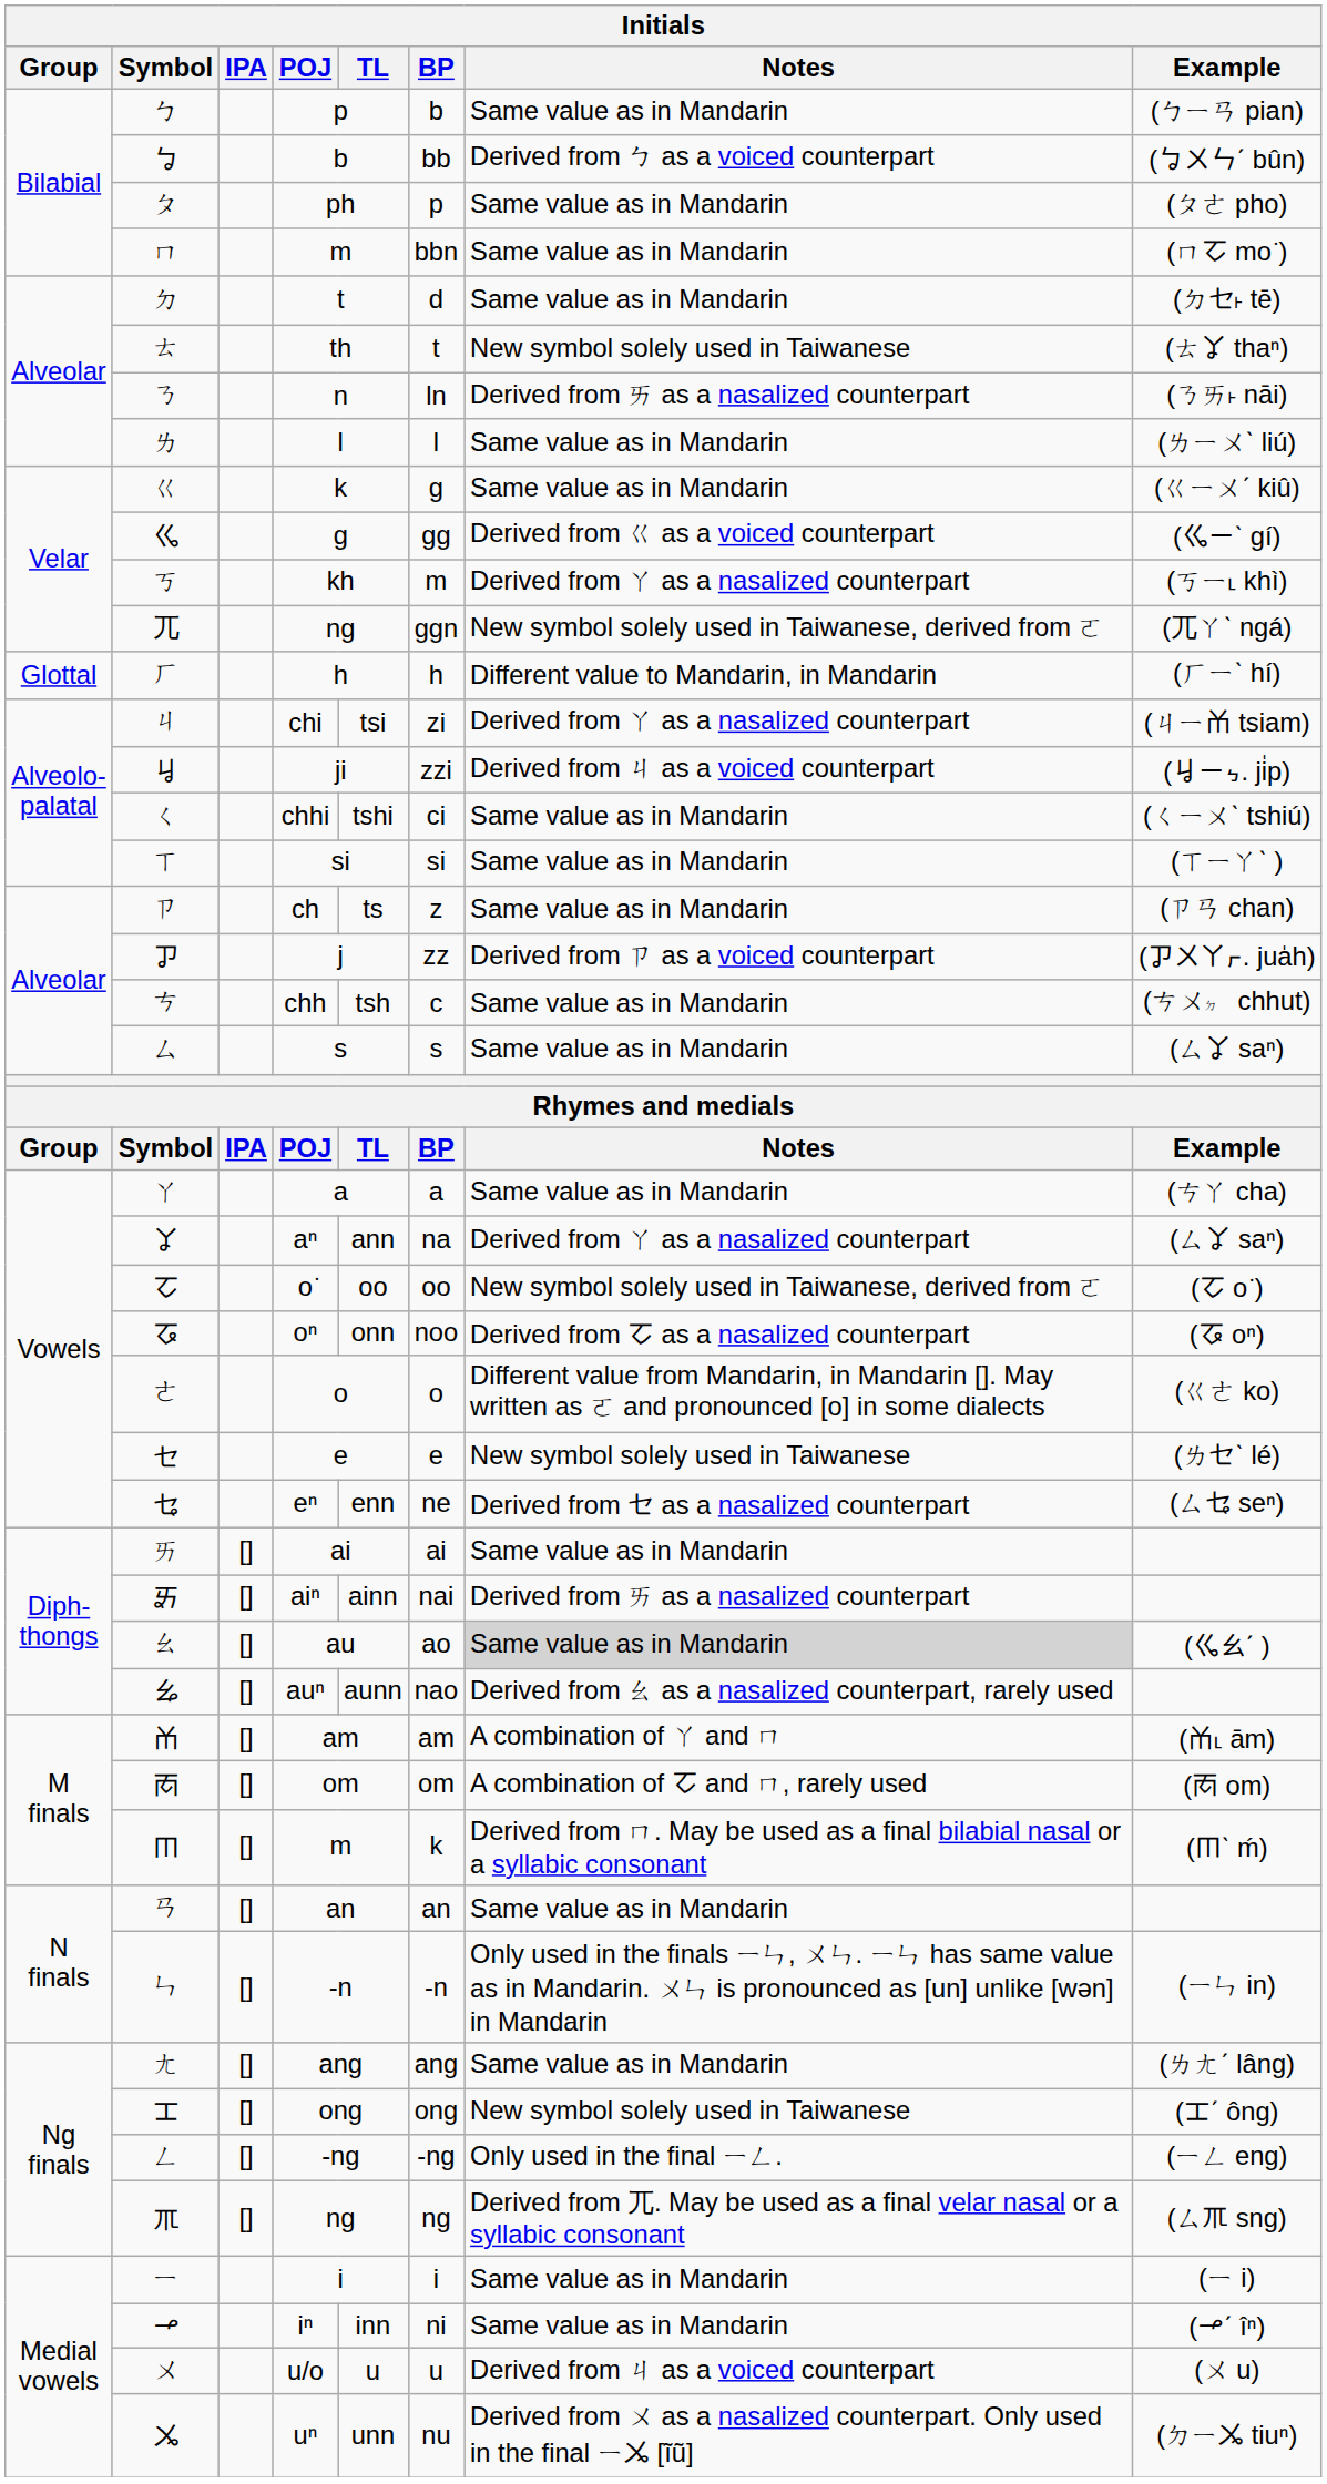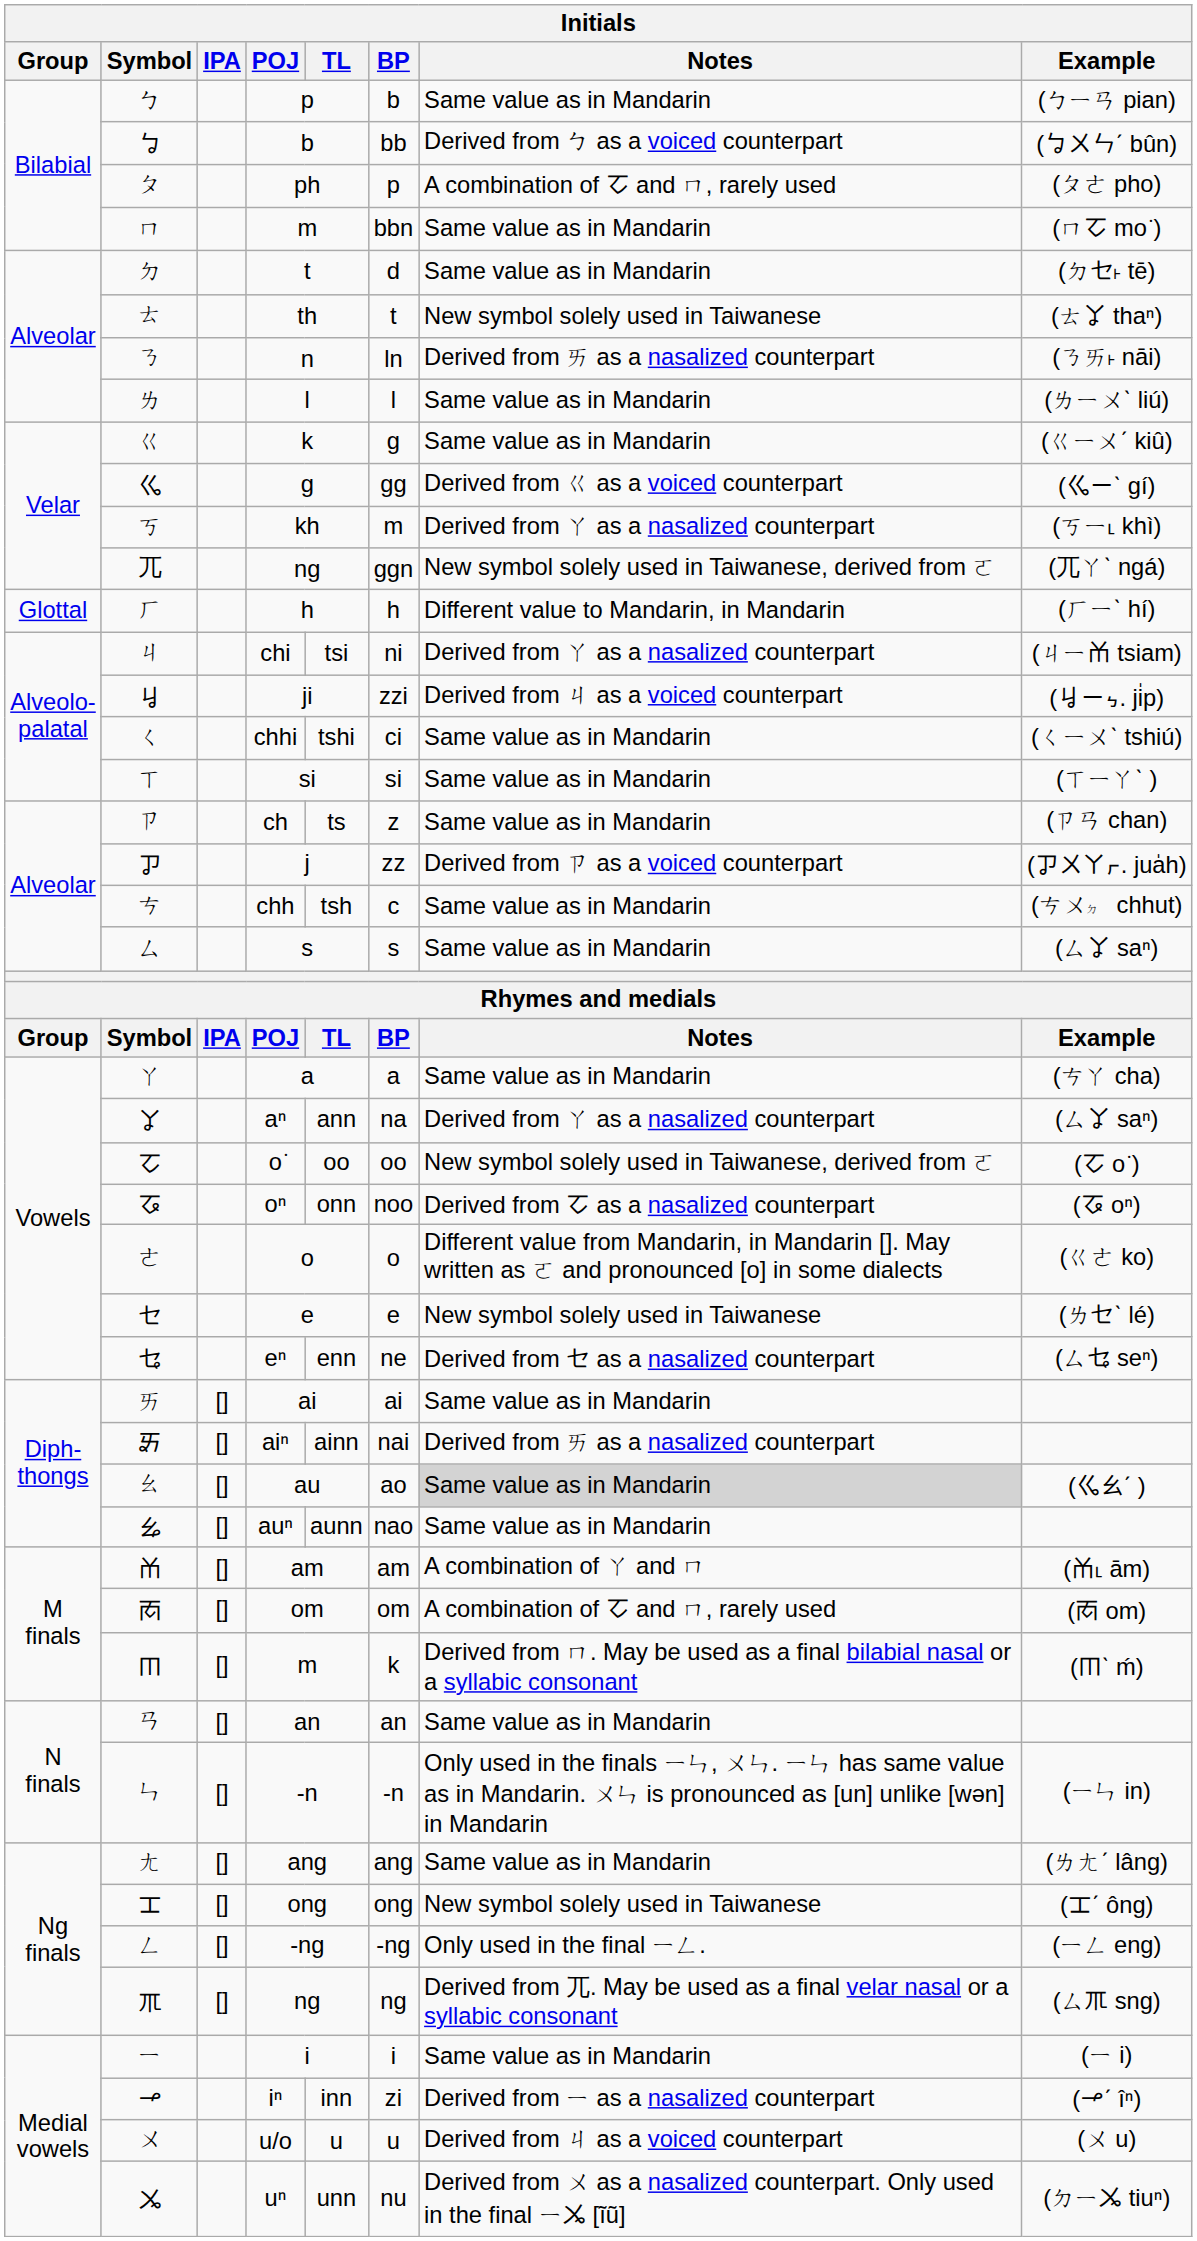 <table class=wikitable style="text-align:center">
 <tr>
 <th colspan=8>Initials</th>
 </tr>
 <tr>
 <th>Group</th>
 <th>Symbol</th>
 <th><a href='#'>IPA</a></th>
 <th><a href='#'>POJ</a></th>
 <th><a href='#'>TL</a></th>
 <th><a href='#'>BP</a></th>
 <th width=400>Notes</th>
 <th>Example</th>
 </tr>
 <tr>
 <td rowspan=4><a href='#'>Bilabial</a></td>
 <td><span>ㄅ</span></td>
 <td></td>
 <td colspan=2>p</td>
 <td>b</td>
 <td align=left>Same value as in Mandarin</td>
 <td> (ㄅㄧㄢ pian)</td>
 </tr>
 <tr>
 <td><span>ㆠ</span></td>
 <td></td>
 <td colspan=2>b</td>
 <td>bb</td>
 <td align=left>Derived from ㄅ as a <a href='#'>voiced</a> counterpart</td>
 <td> (ㆠㄨㄣˊ bûn)</td>
 </tr>
 <tr>
 <td><span>ㄆ</span></td>
 <td></td>
 <td colspan=2>ph</td>
 <td>p</td>
-<td align=left>Same value as in Mandarin</td>
+<td align=left>A combination of ㆦ and ㄇ, rarely used</td>
 <td> (ㄆㄜ pho)</td>
 </tr>
 <tr>
 <td><span>ㄇ</span></td>
 <td></td>
 <td colspan=2>m</td>
 <td>bbn</td>
 <td align=left>Same value as in Mandarin</td>
 <td> (ㄇㆦ mo͘ )</td>
 </tr>
 <tr>
 <td rowspan=4><a href='#'>Alveolar</a></td>
 <td><span>ㄉ</span></td>
 <td></td>
 <td colspan=2>t</td>
 <td>d</td>
 <td align=left>Same value as in Mandarin</td>
 <td> (ㄉㆤ˫ tē)</td>
 </tr>
 <tr>
 <td><span>ㄊ</span></td>
 <td></td>
 <td colspan=2>th</td>
 <td>t</td>
 <td align=left>New symbol solely used in Taiwanese</td>
 <td> (ㄊㆩ thaⁿ)</td>
 </tr>
 <tr>
 <td><span>ㄋ</span></td>
 <td></td>
 <td colspan=2>n</td>
 <td>ln</td>
 <td align=left>Derived from ㄞ as a <a href='#'>nasalized</a> counterpart</td>
 <td> (ㄋㄞ˫ nāi)</td>
 </tr>
 <tr>
 <td><span>ㄌ</span></td>
 <td></td>
 <td colspan=2>l</td>
 <td>l</td>
 <td align=left>Same value as in Mandarin</td>
 <td> (ㄌㄧㄨˋ liú)</td>
 </tr>
 <tr>
 <td rowspan=4><a href='#'>Velar</a></td>
 <td><span>ㄍ</span></td>
 <td></td>
 <td colspan=2>k</td>
 <td>g</td>
 <td align=left>Same value as in Mandarin</td>
 <td> (ㄍㄧㄨˊ kiû)</td>
 </tr>
 <tr>
 <td><span>ㆣ</span></td>
 <td></td>
 <td colspan=2>g</td>
 <td>gg</td>
 <td align=left>Derived from ㄍ as a <a href='#'>voiced</a> counterpart</td>
 <td> (ㆣㄧˋ gí)</td>
 </tr>
 <tr>
 <td><span>ㄎ</span></td>
 <td></td>
 <td colspan=2>kh</td>
 <td>m</td>
 <td align=left>Derived from ㄚ as a <a href='#'>nasalized</a> counterpart</td>
 <td> (ㄎㄧ˪ khì)</td>
 </tr>
 <tr>
 <td><span>ㄫ</span></td>
 <td></td>
 <td colspan=2>ng</td>
 <td>ggn</td>
 <td align=left>New symbol solely used in Taiwanese, derived from ㄛ</td>
 <td> (ㄫㄚˋ ngá)</td>
 </tr>
 <tr>
 <td><a href='#'>Glottal</a></td>
 <td><span>ㄏ</span></td>
 <td></td>
 <td colspan=2>h</td>
 <td>h</td>
 <td align=left>Different value to Mandarin, in Mandarin </td>
 <td> (ㄏㄧˋ hí)</td>
 </tr>
 <tr>
 <td rowspan=4><a href='#'>Alveolo-<br>palatal</a></td>
 <td><span>ㄐ</span></td>
 <td></td>
 <td>chi</td>
 <td>tsi</td>
-<td>zi</td>
+<td>ni</td>
 <td align=left>Derived from ㄚ as a <a href='#'>nasalized</a> counterpart</td>
 <td>(ㄐㄧㆰ tsiam)</td>
 </tr>
 <tr>
 <td><span>ㆢ</span></td>
 <td></td>
 <td colspan=2>ji</td>
 <td>zzi</td>
 <td align=left>Derived from ㄐ as a <a href='#'>voiced</a> counterpart</td>
 <td> (ㆢㄧㆴ. ji̍p)</td>
 </tr>
 <tr>
 <td><span>ㄑ</span></td>
 <td></td>
 <td>chhi</td>
 <td>tshi</td>
 <td>ci</td>
 <td align=left>Same value as in Mandarin</td>
 <td> (ㄑㄧㄨˋ tshiú)</td>
 </tr>
 <tr>
 <td><span>ㄒ</span></td>
 <td></td>
 <td colspan=2>si</td>
 <td>si</td>
 <td align=left>Same value as in Mandarin</td>
 <td> (ㄒㄧㄚˋ )</td>
 </tr>
 <tr>
 <td rowspan=4><a href='#'>Alveolar</a></td>
 <td><span>ㄗ</span></td>
 <td></td>
 <td>ch</td>
 <td>ts</td>
 <td>z</td>
 <td align=left>Same value as in Mandarin</td>
 <td> (ㄗㄢ chan)</td>
 </tr>
 <tr>
 <td><span>ㆡ</span></td>
 <td></td>
 <td colspan=2>j</td>
 <td>zz</td>
 <td align=left>Derived from ㄗ as a <a href='#'>voiced</a> counterpart</td>
 <td> (ㆡㄨㄚㆷ. jua̍h)</td>
 </tr>
 <tr>
 <td><span>ㄘ</span></td>
 <td></td>
 <td>chh</td>
 <td>tsh</td>
 <td>c</td>
 <td align=left>Same value as in Mandarin</td>
 <td> (ㄘㄨㆵ chhut)</td>
 </tr>
 <tr>
 <td><span>ㄙ</span></td>
 <td></td>
 <td colspan=2>s</td>
 <td>s</td>
 <td align=left>Same value as in Mandarin</td>
 <td> (ㄙㆩ saⁿ)</td>
 </tr>
 <tr>
 <th colspan=8></th>
 </tr>
 <tr>
 <th colspan=8>Rhymes and medials</th>
 </tr>
 <tr>
 <th>Group</th>
 <th>Symbol</th>
 <th><a href='#'>IPA</a></th>
 <th><a href='#'>POJ</a></th>
 <th><a href='#'>TL</a></th>
 <th><a href='#'>BP</a></th>
 <th>Notes</th>
 <th>Example</th>
 </tr>
 <tr>
 <td rowspan=7>Vowels</td>
 <td><span>ㄚ</span></td>
 <td></td>
 <td colspan=2>a</td>
 <td>a</td>
 <td align=left>Same value as in Mandarin</td>
 <td> (ㄘㄚ cha)</td>
 </tr>
 <tr>
 <td><span>ㆩ</span></td>
 <td></td>
 <td>aⁿ</td>
 <td>ann</td>
 <td>na</td>
 <td align=left>Derived from ㄚ as a <a href='#'>nasalized</a> counterpart</td>
 <td> (ㄙㆩ saⁿ)</td>
 </tr>
 <tr>
 <td><span>ㆦ</span></td>
 <td></td>
 <td>o͘</td>
 <td>oo</td>
 <td>oo</td>
 <td align=left>New symbol solely used in Taiwanese, derived from ㄛ</td>
 <td> (ㆦ o͘ )</td>
 </tr>
 <tr>
 <td><span>ㆧ</span></td>
 <td></td>
 <td>oⁿ</td>
 <td>onn</td>
 <td>noo</td>
 <td align=left>Derived from ㆦ as a <a href='#'>nasalized</a> counterpart</td>
 <td> (ㆧ oⁿ)</td>
 </tr>
 <tr>
 <td><span>ㄜ</span></td>
 <td></td>
 <td colspan=2>o</td>
 <td>o</td>
 <td align=left>Different value from Mandarin, in Mandarin []. May written as ㄛ and pronounced [o] in some dialects</td>
 <td> (ㄍㄜ ko)</td>
 </tr>
 <tr>
 <td><span>ㆤ</span></td>
 <td></td>
 <td colspan=2>e</td>
 <td>e</td>
 <td align=left>New symbol solely used in Taiwanese</td>
 <td> (ㄌㆤˋ lé)</td>
 </tr>
 <tr>
 <td><span>ㆥ</span></td>
 <td></td>
 <td>eⁿ</td>
 <td>enn</td>
 <td>ne</td>
 <td align=left>Derived from ㆤ as a <a href='#'>nasalized</a> counterpart</td>
 <td> (ㄙㆥ seⁿ)</td>
 </tr>
 <tr>
 <td rowspan=4><a href='#'>Diph-<br>thongs</a></td>
 <td><span>ㄞ</span></td>
 <td>[]</td>
 <td colspan=2>ai</td>
 <td>ai</td>
 <td align=left>Same value as in Mandarin</td>
 <td></td>
 </tr>
 <tr>
 <td><span>ㆮ</span></td>
 <td>[]</td>
 <td>aiⁿ</td>
 <td>ainn</td>
 <td>nai</td>
 <td align=left>Derived from ㄞ as a <a href='#'>nasalized</a> counterpart</td>
 <td></td>
 </tr>
 <tr>
 <td><span>ㄠ</span></td>
 <td>[]</td>
 <td colspan="2">au</td>
 <td>ao</td>
 <td align=left style="background: lightgrey;">Same value as in Mandarin</td>
 <td> (ㆣㄠˊ )</td>
 </tr>
 <tr>
 <td><span>ㆯ</span></td>
 <td>[]</td>
 <td>auⁿ</td>
 <td>aunn</td>
 <td>nao</td>
-<td align=left>Derived from ㄠ as a <a href='#'>nasalized</a> counterpart, rarely used</td>
+<td align=left>Same value as in Mandarin</td>
 <td></td>
 </tr>
 <tr>
 <td rowspan=3>M<br>finals</td>
 <td><span>ㆰ</span></td>
 <td>[]</td>
 <td colspan=2>am</td>
 <td>am</td>
 <td align=left>A combination of ㄚ and ㄇ</td>
 <td> (ㆰ˪ ām)</td>
 </tr>
 <tr>
 <td><span>ㆱ</span></td>
 <td>[]</td>
 <td colspan=2>om</td>
 <td>om</td>
 <td align=left>A combination of ㆦ and ㄇ, rarely used</td>
 <td> (ㆱ om)</td>
 </tr>
 <tr>
 <td><span>ㆬ</span></td>
 <td>[]</td>
 <td colspan=2>m</td>
 <td>k</td>
 <td align=left>Derived from ㄇ. May be used as a final <a href='#'>bilabial nasal</a> or a <a href='#'>syllabic consonant</a></td>
 <td> (ㆬˋ ḿ)</td>
 </tr>
 <tr>
 <td rowspan=2>N<br>finals</td>
 <td><span>ㄢ</span></td>
 <td>[]</td>
 <td colspan=2>an</td>
 <td>an</td>
 <td align=left>Same value as in Mandarin</td>
 <td></td>
 </tr>
 <tr>
 <td><span>ㄣ</span></td>
 <td>[]</td>
 <td colspan=2>-n</td>
 <td>-n</td>
 <td align=left>Only used in the finals ㄧㄣ, ㄨㄣ. ㄧㄣ has same value as in Mandarin. ㄨㄣ is pronounced as [un] unlike [wən] in Mandarin</td>
 <td> (ㄧㄣ in)</td>
 </tr>
 <tr>
 <td rowspan=4>Ng<br>finals</td>
 <td><span>ㄤ</span></td>
 <td>[]</td>
 <td colspan=2>ang</td>
 <td>ang</td>
 <td align=left>Same value as in Mandarin</td>
 <td> (ㄌㄤˊ lâng)</td>
 </tr>
 <tr>
 <td><span>ㆲ</span></td>
 <td>[]</td>
 <td colspan=2>ong</td>
 <td>ong</td>
 <td align=left>New symbol solely used in Taiwanese</td>
 <td> (ㆲˊ ông)</td>
 </tr>
 <tr>
 <td><span>ㄥ</span></td>
 <td>[]</td>
 <td colspan=2>-ng</td>
 <td>-ng</td>
 <td align=left>Only used in the final ㄧㄥ.</td>
 <td> (ㄧㄥ eng)</td>
 </tr>
 <tr>
 <td><span>ㆭ</span></td>
 <td>[]</td>
 <td colspan=2>ng</td>
 <td>ng</td>
 <td align=left>Derived from ㄫ. May be used as a final <a href='#'>velar nasal</a> or a <a href='#'>syllabic consonant</a></td>
 <td> (ㄙㆭ sng)</td>
 </tr>
 <tr>
 <td rowspan=4>Medial<br>vowels</td>
 <td><span>ㄧ</span></td>
 <td></td>
 <td colspan=2>i</td>
 <td>i</td>
 <td align=left>Same value as in Mandarin</td>
 <td> (ㄧ i)</td>
 </tr>
 <tr>
 <td><span>ㆪ</span></td>
 <td></td>
 <td>iⁿ</td>
 <td>inn</td>
-<td>ni</td>
-<td align=left>Same value as in Mandarin</td>
+<td>zi</td>
+<td align=left>Derived from ㄧ as a <a href='#'>nasalized</a> counterpart</td>
 <td> (ㆪˊ îⁿ)</td>
 </tr>
 <tr>
 <td><span>ㄨ</span></td>
 <td></td>
 <td colspan=1>u/o</td>
 <td>u</td>
 <td>u</td>
 <td align=left>Derived from ㄐ as a <a href='#'>voiced</a> counterpart</td>
 <td> (ㄨ u)</td>
 </tr>
 <tr>
 <td><span>ㆫ</span></td>
 <td></td>
 <td>uⁿ</td>
 <td>unn</td>
 <td>nu</td>
 <td align=left>Derived from ㄨ as a <a href='#'>nasalized</a> counterpart. Only used in the final ㄧㆫ [ĩũ]</td>
 <td> (ㄉㄧㆫ tiuⁿ)</td>
 </tr>
 </table>
